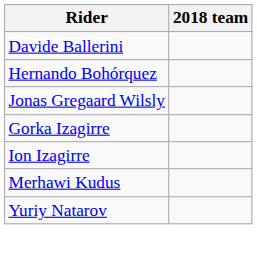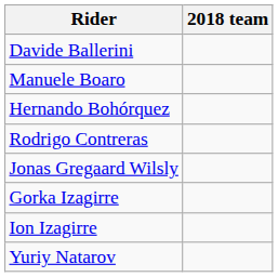 <table class="wikitable">
 <tr>
 <th>Rider</th>
 <th>2018 team</th>
 </tr>
 <tr>
 <td><a href='#'>Davide Ballerini</a></td>
 <td></td>
 </tr>
 <tr>
+<td><a href='#'>Manuele Boaro</a></td>
+<td></td>
+</tr>
+<tr>
 <td><a href='#'>Hernando Bohórquez</a></td>
+<td></td>
+</tr>
+<tr>
+<td><a href='#'>Rodrigo Contreras</a></td>
 <td></td>
 </tr>
 <tr>
 <td><a href='#'>Jonas Gregaard Wilsly</a></td>
 <td></td>
 </tr>
 <tr>
 <td><a href='#'>Gorka Izagirre</a></td>
 <td></td>
 </tr>
 <tr>
 <td><a href='#'>Ion Izagirre</a></td>
 <td></td>
 </tr>
 <tr>
-<td><a href='#'>Merhawi Kudus</a></td>
-<td></td>
-</tr>
-<tr>
 <td><a href='#'>Yuriy Natarov</a></td>
 <td></td>
 </tr>
 </table>
